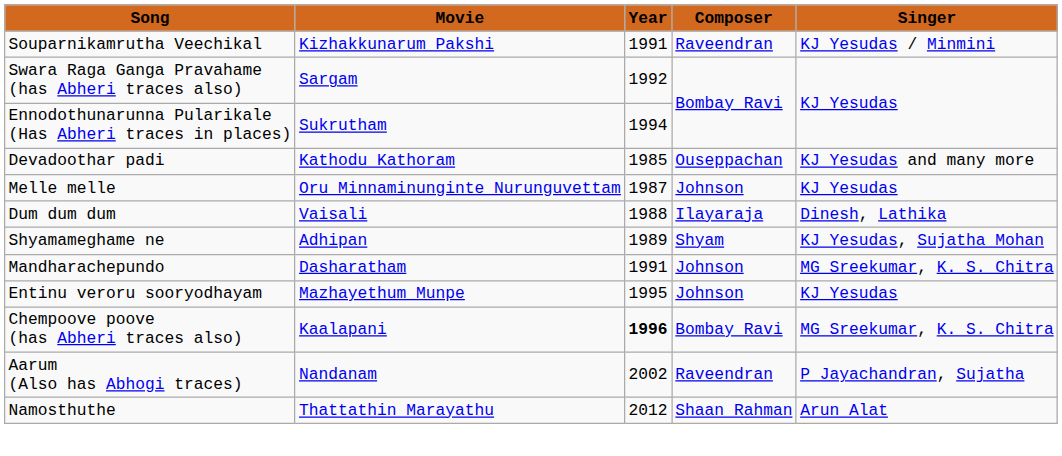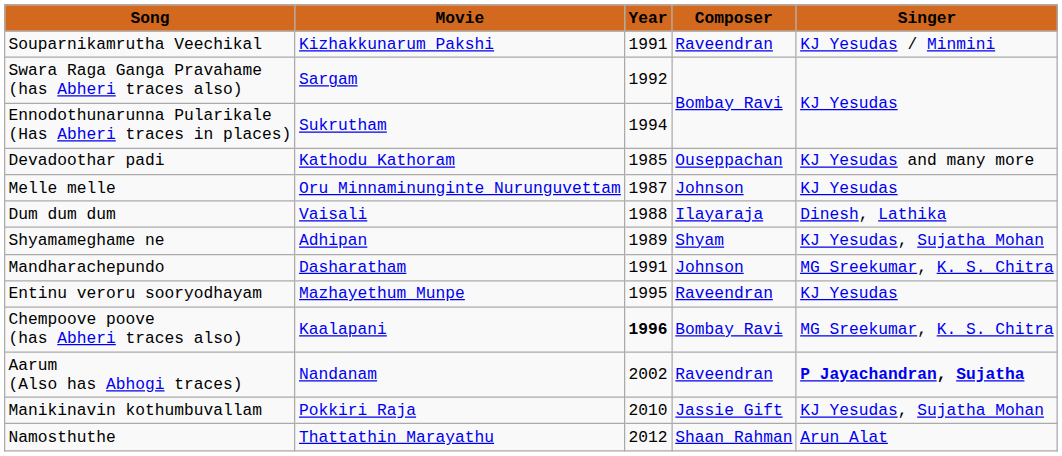 <table class="wikitable">
 <tr>
 <th style="background:#D2691E">Song</th>
 <th style="background:#D2691E">Movie</th>
 <th style="background:#D2691E">Year</th>
 <th style="background:#D2691E">Composer</th>
 <th style="background:#D2691E">Singer</th>
 </tr>
 <tr>
 <td>Souparnikamrutha Veechikal</td>
 <td><a href='#'>Kizhakkunarum Pakshi</a></td>
 <td>1991</td>
 <td><a href='#'>Raveendran</a></td>
 <td><a href='#'>KJ Yesudas</a> / <a href='#'>Minmini</a></td>
 </tr>
 <tr>
 <td>Swara Raga Ganga Pravahame<br>(has <a href='#'>Abheri</a> traces also)</td>
 <td><a href='#'>Sargam</a></td>
 <td>1992</td>
 <td rowspan=2><a href='#'>Bombay Ravi</a></td>
 <td rowspan=2><a href='#'>KJ Yesudas</a></td>
 </tr>
 <tr>
 <td>Ennodothunarunna Pularikale<br>(Has <a href='#'>Abheri</a> traces in places)</td>
 <td><a href='#'>Sukrutham</a></td>
 <td>1994</td>
 </tr>
 <tr>
 <td>Devadoothar padi</td>
 <td><a href='#'>Kathodu Kathoram</a></td>
 <td>1985</td>
 <td><a href='#'>Ouseppachan</a></td>
 <td><a href='#'>KJ Yesudas</a> and many more</td>
 </tr>
 <tr>
 <td>Melle melle</td>
 <td><a href='#'>Oru Minnaminunginte Nurunguvettam</a></td>
 <td>1987</td>
 <td><a href='#'>Johnson</a></td>
 <td><a href='#'>KJ Yesudas</a></td>
 </tr>
 <tr>
 <td>Dum dum dum</td>
 <td><a href='#'>Vaisali</a></td>
 <td>1988</td>
 <td><a href='#'>Ilayaraja</a></td>
 <td><a href='#'>Dinesh</a>, <a href='#'>Lathika</a></td>
 </tr>
 <tr>
 <td>Shyamameghame ne</td>
 <td><a href='#'>Adhipan</a></td>
 <td>1989</td>
 <td><a href='#'>Shyam</a></td>
 <td><a href='#'>KJ Yesudas</a>, <a href='#'>Sujatha Mohan</a></td>
 </tr>
 <tr>
 <td>Mandharachepundo</td>
 <td><a href='#'>Dasharatham</a></td>
 <td>1991</td>
 <td><a href='#'>Johnson</a></td>
 <td><a href='#'>MG Sreekumar</a>, <a href='#'>K. S. Chitra</a></td>
 </tr>
 <tr>
 <td>Entinu veroru sooryodhayam</td>
 <td><a href='#'>Mazhayethum Munpe</a></td>
 <td>1995</td>
-<td><a href='#'>Johnson</a></td>
+<td><a href='#'>Raveendran</a></td>
 <td><a href='#'>KJ Yesudas</a></td>
 </tr>
 <tr>
 <td>Chempoove poove<br>(has <a href='#'>Abheri</a> traces also)</td>
 <td><a href='#'>Kaalapani</a></td>
 <td><strong>1996</strong></td>
 <td><a href='#'>Bombay Ravi</a></td>
 <td><a href='#'>MG Sreekumar</a>, <a href='#'>K. S. Chitra</a></td>
 </tr>
 <tr>
 <td>Aarum<br>(Also has <a href='#'>Abhogi</a> traces)</td>
 <td><a href='#'>Nandanam</a></td>
 <td>2002</td>
 <td><a href='#'>Raveendran</a></td>
-<td><a href='#'>P Jayachandran</a>, <a href='#'>Sujatha</a></td>
+<td><strong><a href='#'>P Jayachandran</a>, <a href='#'>Sujatha</a></strong></td>
+</tr>
+<tr>
+<td>Manikinavin kothumbuvallam</td>
+<td><a href='#'>Pokkiri Raja</a></td>
+<td>2010</td>
+<td><a href='#'>Jassie Gift</a></td>
+<td><a href='#'>KJ Yesudas</a>, <a href='#'>Sujatha Mohan</a></td>
 </tr>
 <tr>
 <td>Namosthuthe</td>
 <td><a href='#'>Thattathin Marayathu</a></td>
 <td>2012</td>
 <td><a href='#'>Shaan Rahman</a></td>
 <td><a href='#'>Arun Alat</a></td>
 </tr>
 </table>
